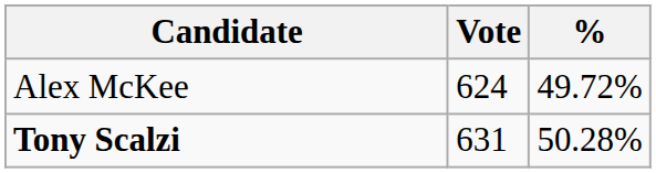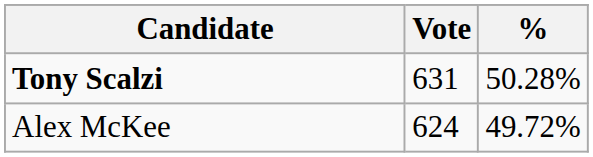 <table class="wikitable">
 <tr>
 <th bgcolor="#DDDDFF" width="200px">Candidate</th>
 <th bgcolor="#DDDDFF">Vote</th>
 <th bgcolor="#DDDDFF">%</th>
 </tr>
 <tr>
+<td><strong>Tony Scalzi</strong></td>
+<td>631</td>
+<td>50.28%</td>
+</tr>
+<tr>
 <td>Alex McKee</td>
 <td>624</td>
 <td>49.72%</td>
 </tr>
-<tr>
-<td><strong>Tony Scalzi</strong></td>
-<td>631</td>
-<td>50.28%</td>
-</tr>
 </table>
